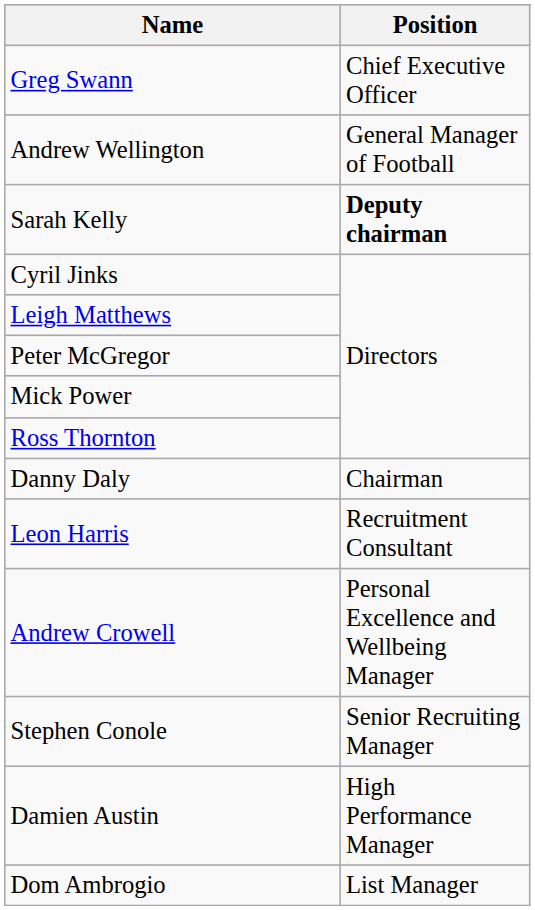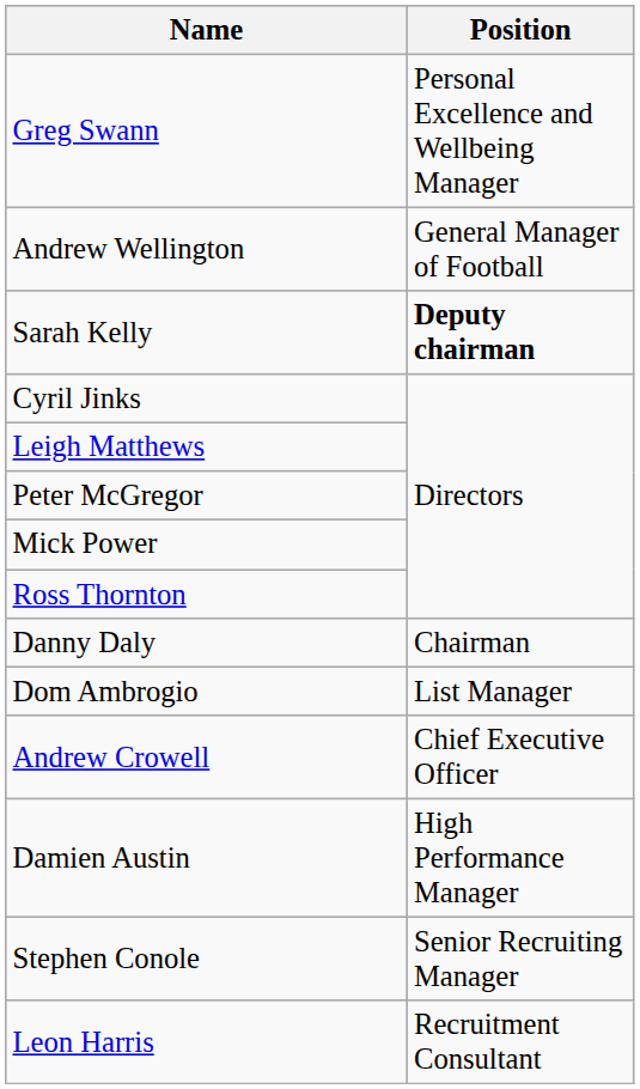 <table class="wikitable plainrowheaders" style="font-size:95%">
 <tr>
 <th scope="col" style="width:200px;">Name</th>
 <th scope="col" style="width:110px;">Position</th>
 </tr>
 <tr>
 <td><a href='#'>Greg Swann</a></td>
-<td>Chief Executive Officer</td>
+<td>Personal Excellence and Wellbeing Manager</td>
 </tr>
 <tr>
 <td>Andrew Wellington</td>
 <td>General Manager of Football</td>
 </tr>
 <tr>
 <td>Sarah Kelly</td>
 <td><strong>Deputy chairman</strong></td>
 </tr>
 <tr>
 <td>Cyril Jinks</td>
 <th rowspan="5" style="font-weight: normal; background: #F9F9F9; text-align: left;">Directors</th>
 </tr>
 <tr>
 <td><a href='#'>Leigh Matthews</a></td>
 </tr>
 <tr>
 <td>Peter McGregor</td>
 </tr>
 <tr>
 <td>Mick Power</td>
 </tr>
 <tr>
 <td><a href='#'>Ross Thornton</a></td>
 </tr>
 <tr>
 <td>Danny Daly</td>
 <td>Chairman</td>
 </tr>
 <tr>
-<td><a href='#'>Leon Harris</a></td>
-<td>Recruitment Consultant</td>
+<td>Dom Ambrogio</td>
+<td>List Manager</td>
 </tr>
 <tr>
 <td><a href='#'>Andrew Crowell</a></td>
-<td>Personal Excellence and Wellbeing Manager</td>
+<td>Chief Executive Officer</td>
+</tr>
+<tr>
+<td>Damien Austin</td>
+<td>High Performance Manager</td>
 </tr>
 <tr>
 <td>Stephen Conole</td>
 <td>Senior Recruiting Manager</td>
 </tr>
 <tr>
-<td>Damien Austin</td>
-<td>High Performance Manager</td>
-</tr>
-<tr>
-<td>Dom Ambrogio</td>
-<td>List Manager</td>
+<td><a href='#'>Leon Harris</a></td>
+<td>Recruitment Consultant</td>
 </tr>
 </table>
